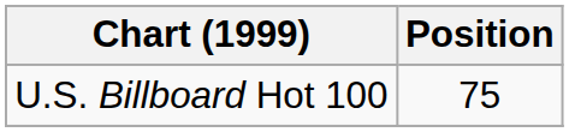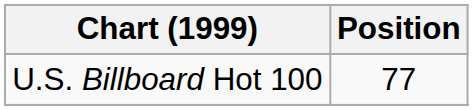 <table class="wikitable sortable">
 <tr>
 <th align="left">Chart (1999)</th>
 <th align="center">Position</th>
 </tr>
 <tr>
 <td>U.S. <em>Billboard</em> Hot 100</td>
-<td align="center">75</td>
+<td align="center">77</td>
 </tr>
 <tr>
 </tr>
 </table>
